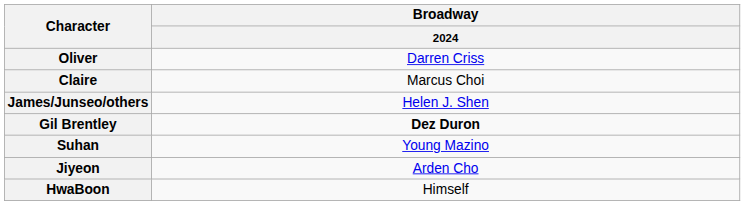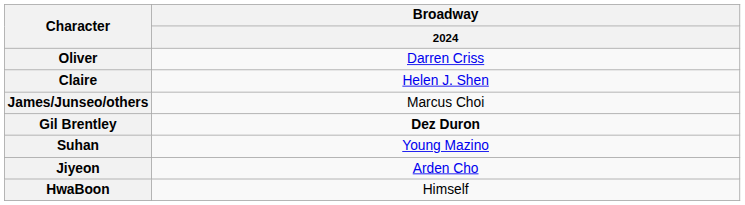 <table class="wikitable" style="width:100;">
 <tr>
 <th rowspan="2" width="20%">Character</th>
 <th>Broadway</th>
 </tr>
 <tr>
 <th><small>2024</small></th>
 </tr>
 <tr>
 <th>Oliver</th>
 <td align="center"><a href='#'>Darren Criss</a></td>
 </tr>
 <tr>
 <th>Claire</th>
-<td align="center">Marcus Choi</td>
+<td align="center"><a href='#'>Helen J. Shen</a></td>
 </tr>
 <tr>
 <th>James/Junseo/others</th>
-<td align="center"><a href='#'>Helen J. Shen</a></td>
+<td align="center">Marcus Choi</td>
 </tr>
 <tr>
 <th>Gil Brentley</th>
 <td align="center"><strong>Dez Duron</strong></td>
 </tr>
 <tr>
 <th>Suhan</th>
 <td align="center"><a href='#'>Young Mazino</a></td>
 </tr>
 <tr>
 <th>Jiyeon</th>
 <td align="center"><a href='#'>Arden Cho</a></td>
 </tr>
 <tr>
 <th>HwaBoon</th>
 <td align="center">Himself</td>
 </tr>
 </table>
